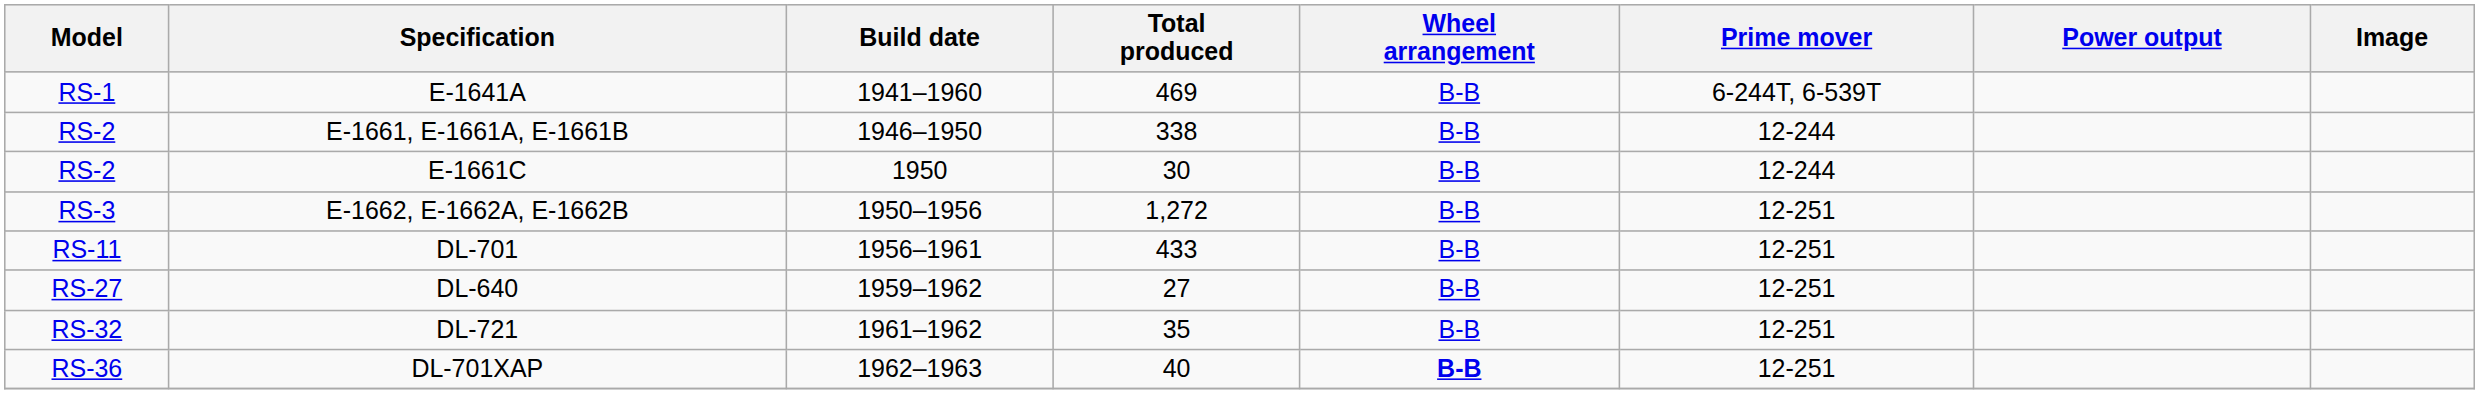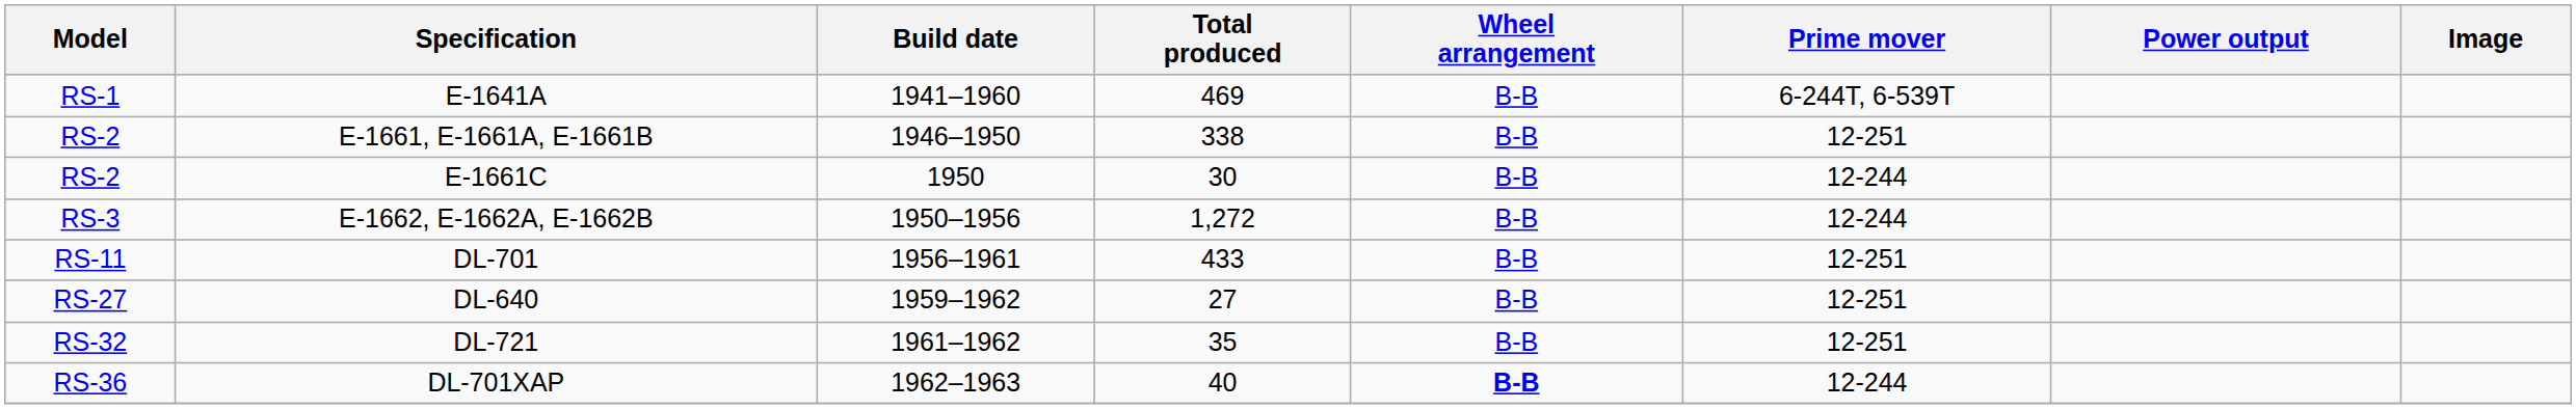 <table class="wikitable sortable" style="width: 100%">
 <tr>
 <th>Model</th>
 <th>Specification</th>
 <th>Build date</th>
 <th>Total<br>produced</th>
 <th class="unsortable"><a href='#'>Wheel<br>arrangement</a></th>
 <th><a href='#'>Prime mover</a></th>
 <th><a href='#'>Power output</a></th>
 <th class="unsortable">Image</th>
 </tr>
 <tr style=text-align:center>
 <td><a href='#'>RS-1</a></td>
 <td>E-1641A</td>
 <td>1941–1960</td>
 <td>469</td>
 <td><a href='#'>B-B</a></td>
 <td>6-244T, 6-539T</td>
 <td></td>
 <td></td>
 </tr>
 <tr style=text-align:center>
 <td><a href='#'>RS-2</a></td>
 <td>E-1661, E-1661A, E-1661B</td>
 <td>1946–1950</td>
 <td>338</td>
 <td><a href='#'>B-B</a></td>
-<td>12-244</td>
+<td>12-251</td>
 <td></td>
 <td></td>
 </tr>
 <tr style=text-align:center>
 <td><a href='#'>RS-2</a></td>
 <td>E-1661C</td>
 <td>1950</td>
 <td>30</td>
 <td><a href='#'>B-B</a></td>
 <td>12-244</td>
 <td></td>
 <td></td>
 </tr>
 <tr style=text-align:center>
 <td><a href='#'>RS-3</a></td>
 <td>E-1662, E-1662A, E-1662B</td>
 <td>1950–1956</td>
 <td>1,272</td>
 <td><a href='#'>B-B</a></td>
-<td>12-251</td>
+<td>12-244</td>
 <td></td>
 <td></td>
 </tr>
 <tr style=text-align:center>
 <td><a href='#'>RS-11</a></td>
 <td>DL-701</td>
 <td>1956–1961</td>
 <td>433</td>
 <td><a href='#'>B-B</a></td>
 <td>12-251</td>
 <td></td>
 <td></td>
 </tr>
 <tr style=text-align:center>
 <td><a href='#'>RS-27</a></td>
 <td>DL-640</td>
 <td>1959–1962</td>
 <td>27</td>
 <td><a href='#'>B-B</a></td>
 <td>12-251</td>
 <td></td>
 <td></td>
 </tr>
 <tr style=text-align:center>
 <td><a href='#'>RS-32</a></td>
 <td>DL-721</td>
 <td>1961–1962</td>
 <td>35</td>
 <td><a href='#'>B-B</a></td>
 <td>12-251</td>
 <td></td>
 <td></td>
 </tr>
 <tr style=text-align:center>
 <td><a href='#'>RS-36</a></td>
 <td>DL-701XAP</td>
 <td>1962–1963</td>
 <td>40</td>
 <td><strong><a href='#'>B-B</a></strong></td>
-<td>12-251</td>
+<td>12-244</td>
 <td></td>
 <td></td>
 </tr>
 <tr>
 </tr>
 </table>
